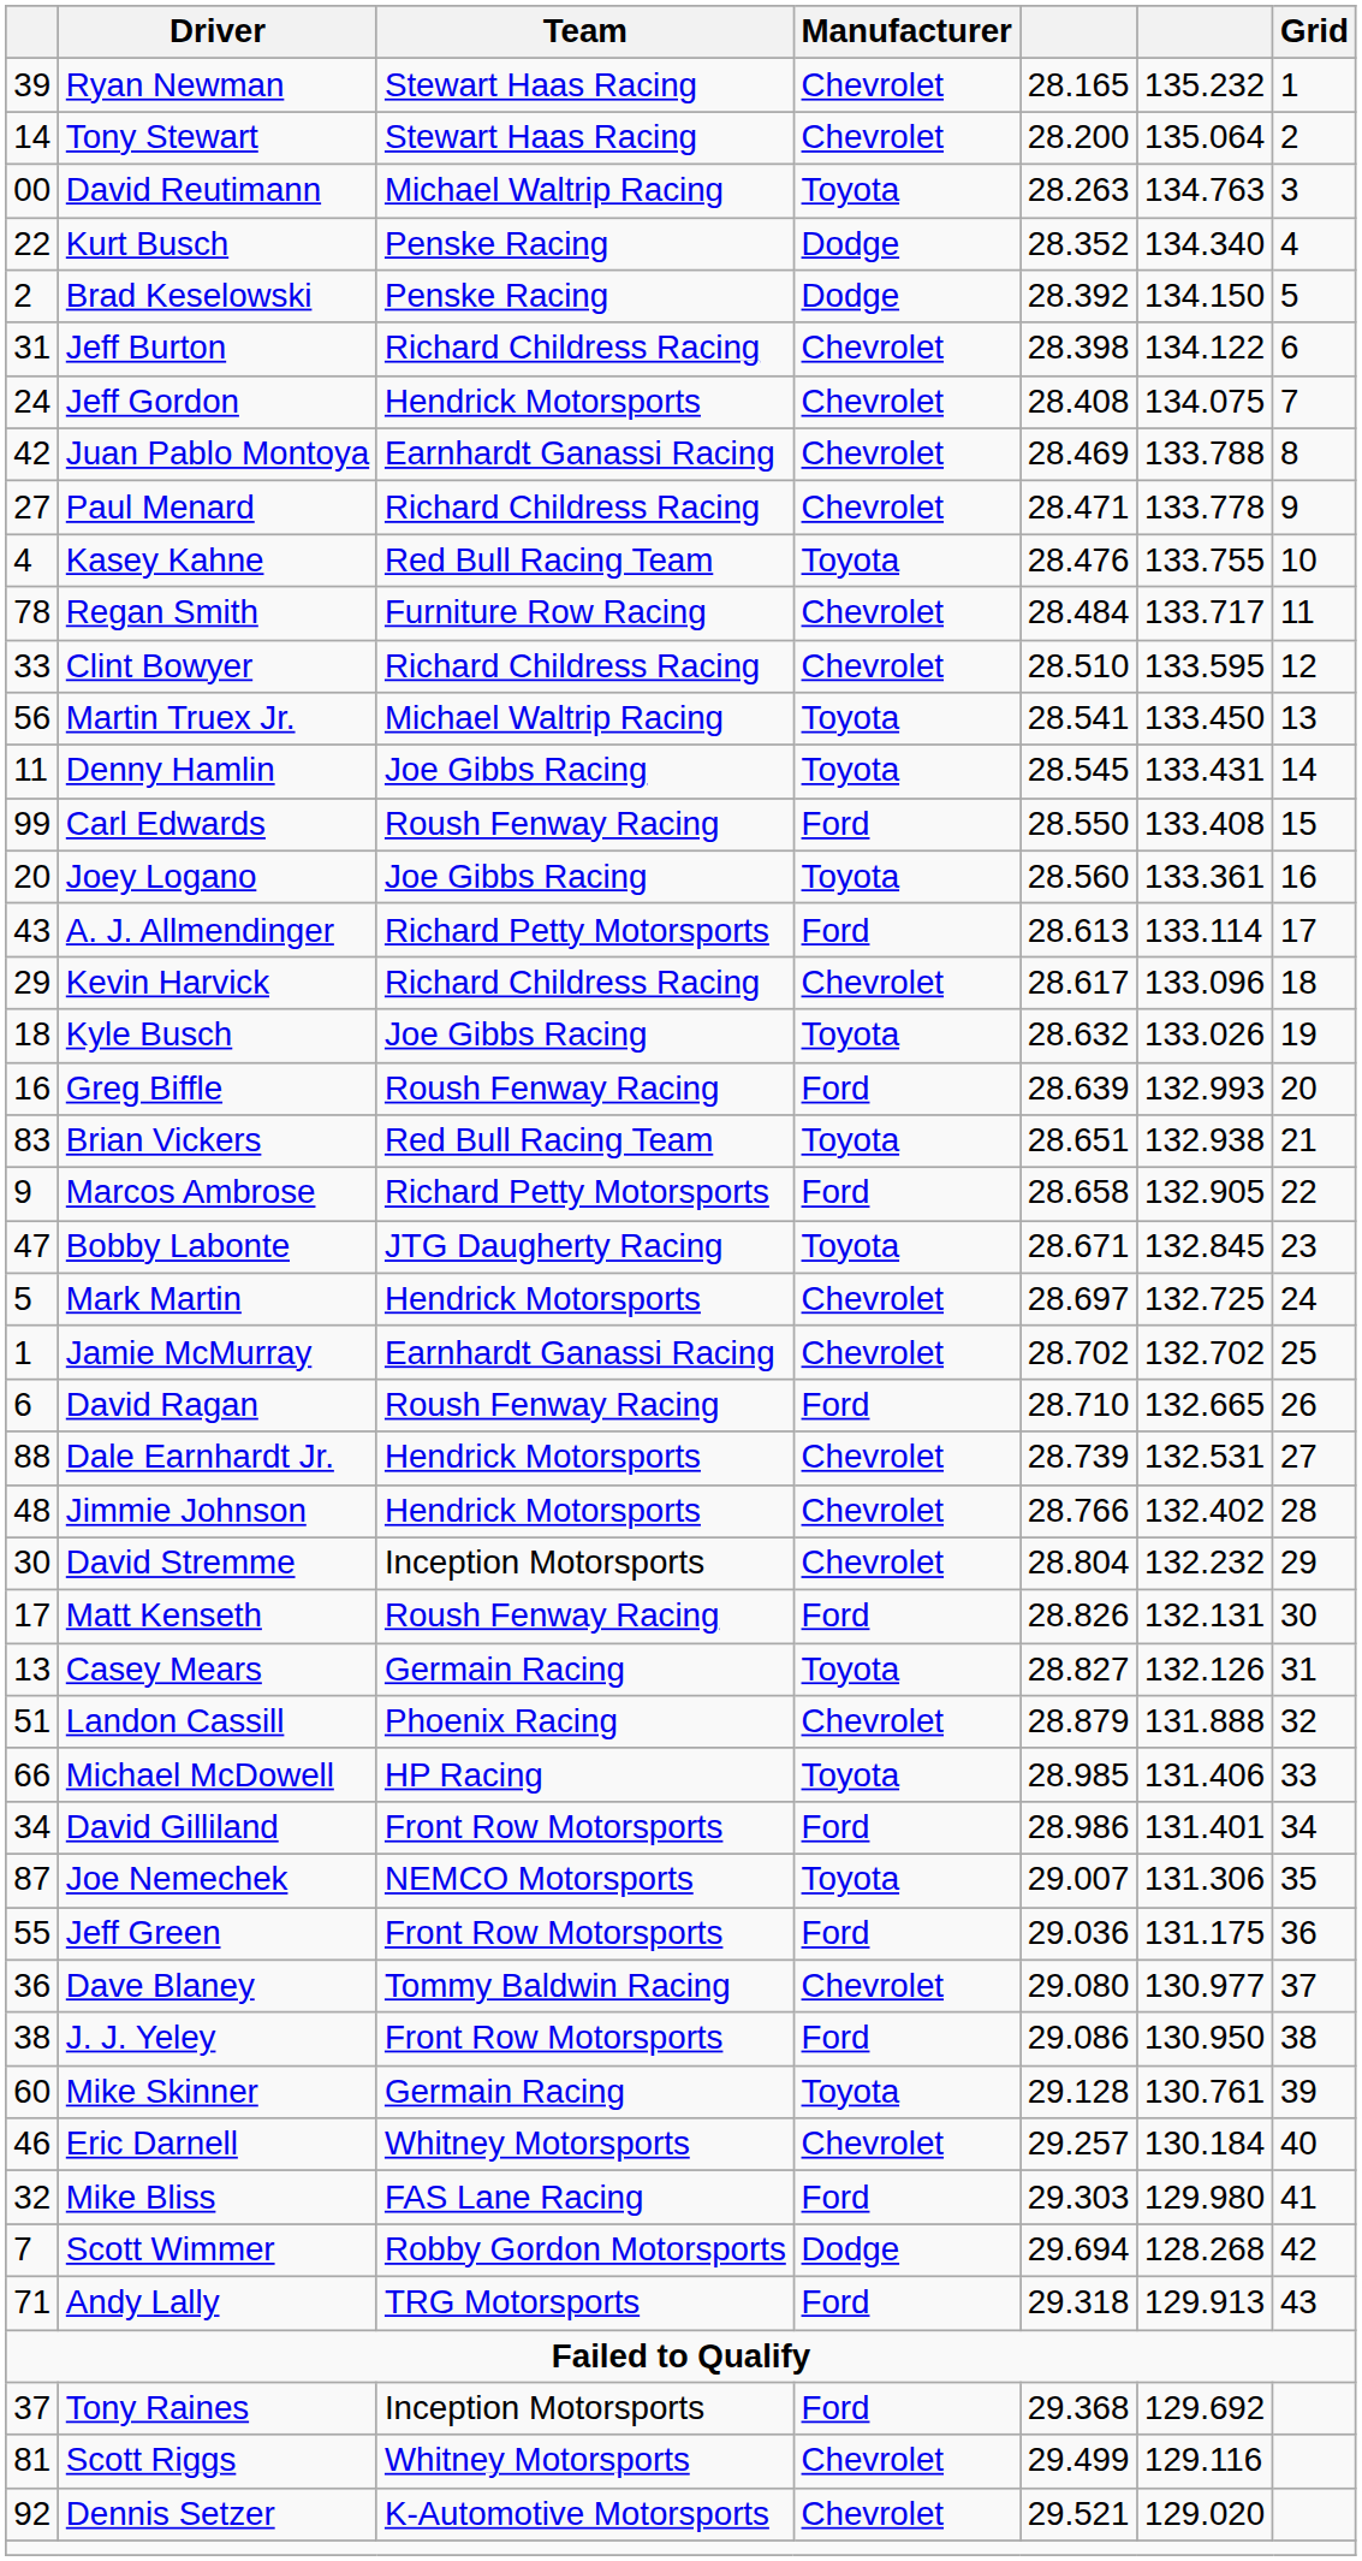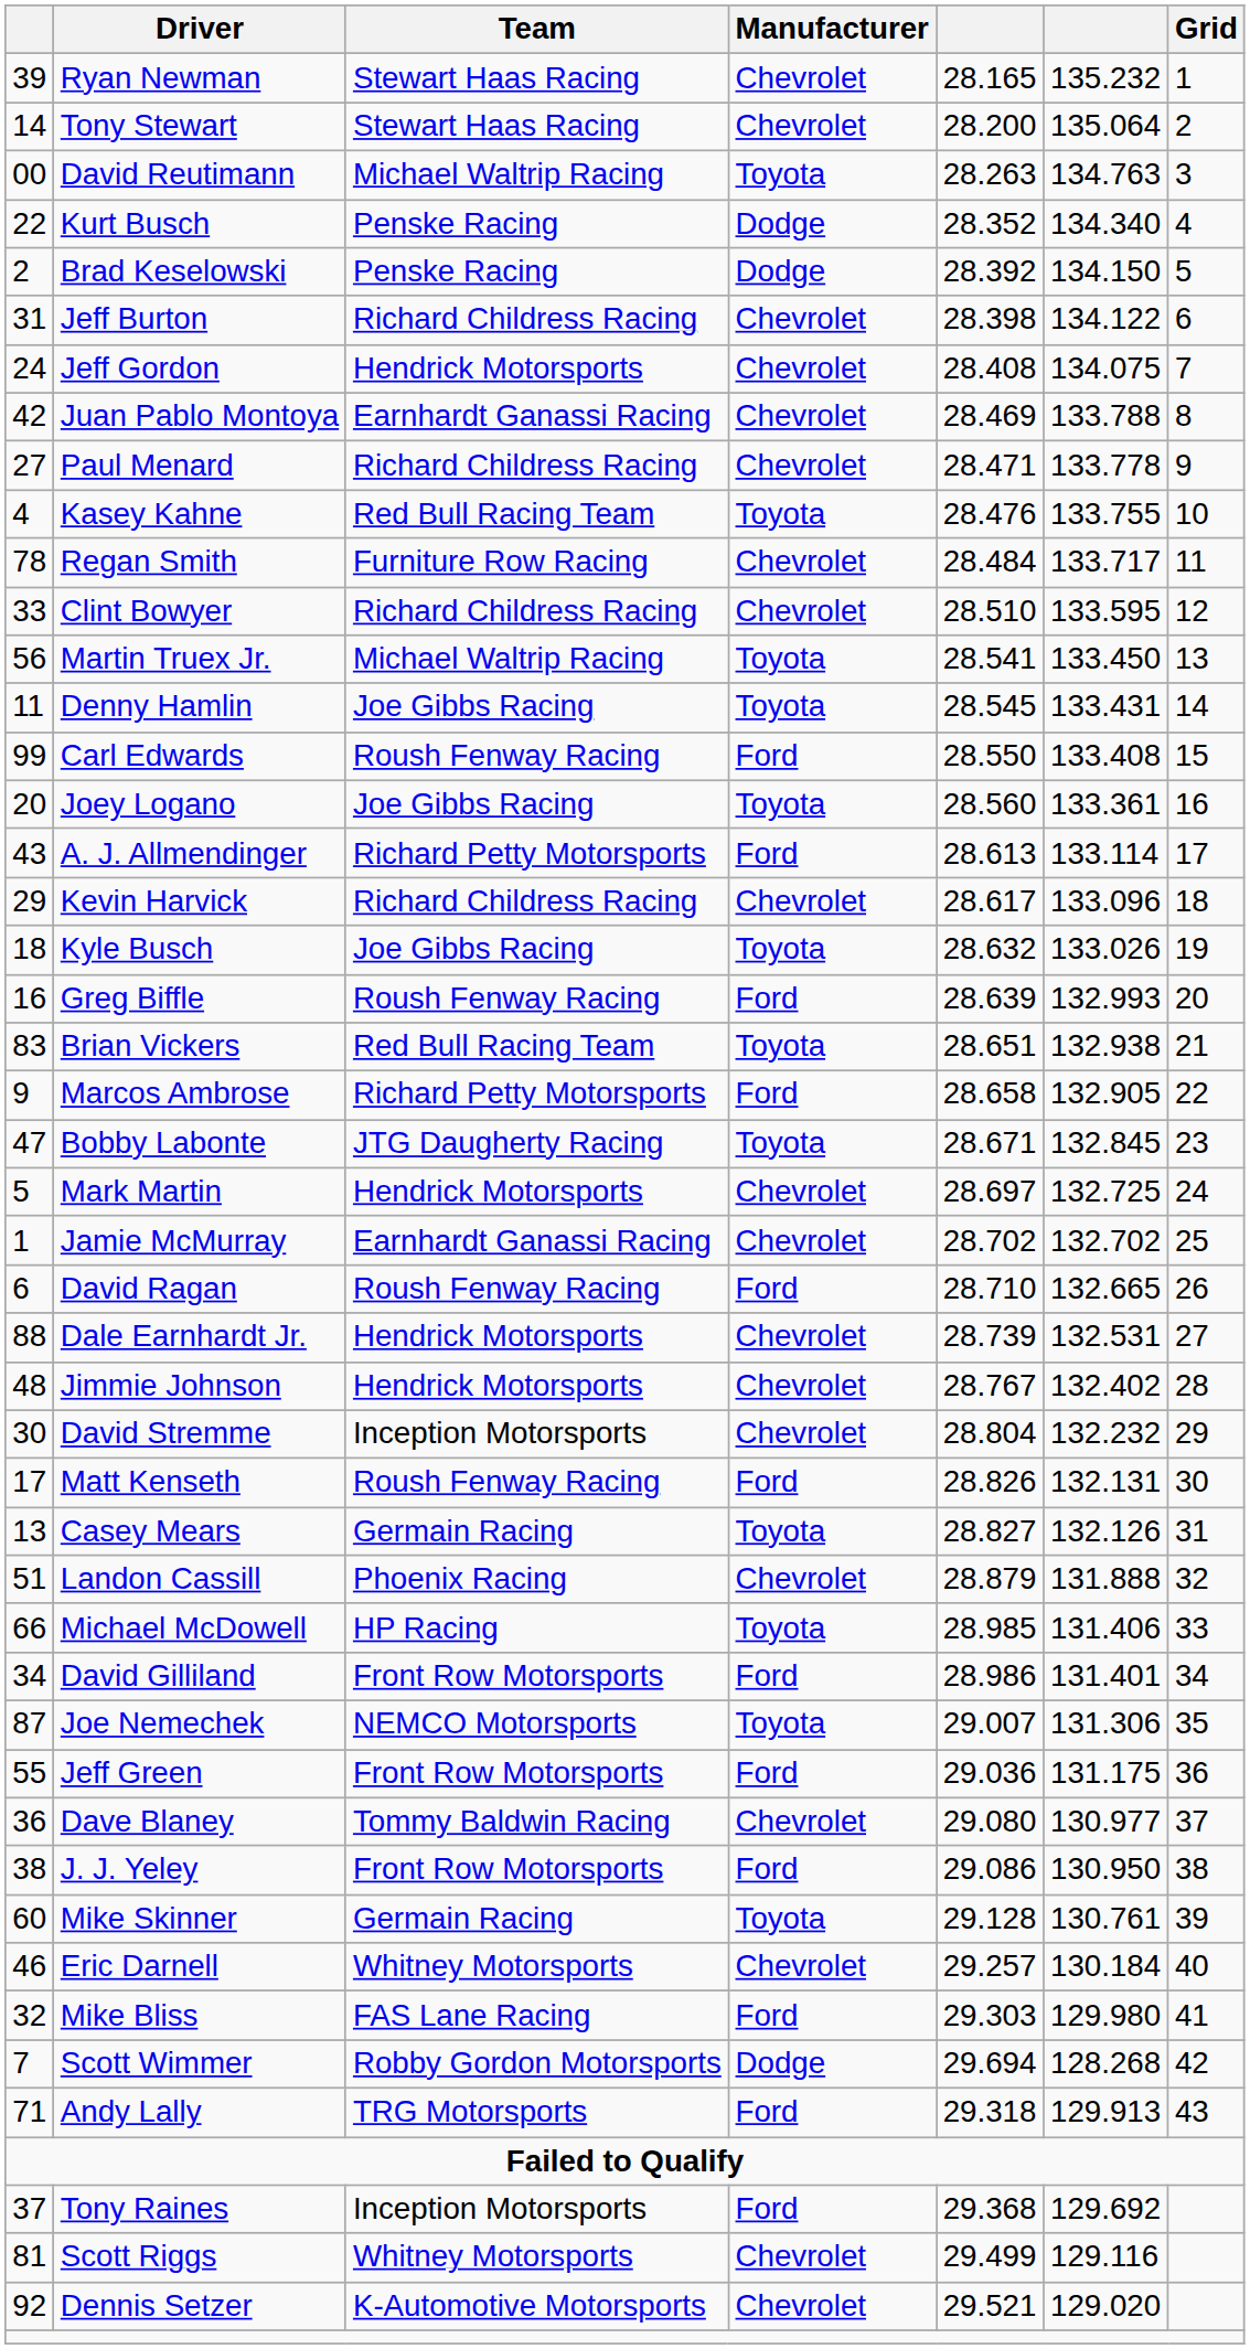 <table class="wikitable">
 <tr>
 <th></th>
 <th>Driver</th>
 <th>Team</th>
 <th>Manufacturer</th>
 <th></th>
 <th></th>
 <th>Grid</th>
 </tr>
 <tr>
 <td>39</td>
 <td><a href='#'>Ryan Newman</a></td>
 <td><a href='#'>Stewart Haas Racing</a></td>
 <td><a href='#'>Chevrolet</a></td>
 <td>28.165</td>
 <td>135.232</td>
 <td>1</td>
 </tr>
 <tr>
 <td>14</td>
 <td><a href='#'>Tony Stewart</a></td>
 <td><a href='#'>Stewart Haas Racing</a></td>
 <td><a href='#'>Chevrolet</a></td>
 <td>28.200</td>
 <td>135.064</td>
 <td>2</td>
 </tr>
 <tr>
 <td>00</td>
 <td><a href='#'>David Reutimann</a></td>
 <td><a href='#'>Michael Waltrip Racing</a></td>
 <td><a href='#'>Toyota</a></td>
 <td>28.263</td>
 <td>134.763</td>
 <td>3</td>
 </tr>
 <tr>
 <td>22</td>
 <td><a href='#'>Kurt Busch</a></td>
 <td><a href='#'>Penske Racing</a></td>
 <td><a href='#'>Dodge</a></td>
 <td>28.352</td>
 <td>134.340</td>
 <td>4</td>
 </tr>
 <tr>
 <td>2</td>
 <td><a href='#'>Brad Keselowski</a></td>
 <td><a href='#'>Penske Racing</a></td>
 <td><a href='#'>Dodge</a></td>
 <td>28.392</td>
 <td>134.150</td>
 <td>5</td>
 </tr>
 <tr>
 <td>31</td>
 <td><a href='#'>Jeff Burton</a></td>
 <td><a href='#'>Richard Childress Racing</a></td>
 <td><a href='#'>Chevrolet</a></td>
 <td>28.398</td>
 <td>134.122</td>
 <td>6</td>
 </tr>
 <tr>
 <td>24</td>
 <td><a href='#'>Jeff Gordon</a></td>
 <td><a href='#'>Hendrick Motorsports</a></td>
 <td><a href='#'>Chevrolet</a></td>
 <td>28.408</td>
 <td>134.075</td>
 <td>7</td>
 </tr>
 <tr>
 <td>42</td>
 <td><a href='#'>Juan Pablo Montoya</a></td>
 <td><a href='#'>Earnhardt Ganassi Racing</a></td>
 <td><a href='#'>Chevrolet</a></td>
 <td>28.469</td>
 <td>133.788</td>
 <td>8</td>
 </tr>
 <tr>
 <td>27</td>
 <td><a href='#'>Paul Menard</a></td>
 <td><a href='#'>Richard Childress Racing</a></td>
 <td><a href='#'>Chevrolet</a></td>
 <td>28.471</td>
 <td>133.778</td>
 <td>9</td>
 </tr>
 <tr>
 <td>4</td>
 <td><a href='#'>Kasey Kahne</a></td>
 <td><a href='#'>Red Bull Racing Team</a></td>
 <td><a href='#'>Toyota</a></td>
 <td>28.476</td>
 <td>133.755</td>
 <td>10</td>
 </tr>
 <tr>
 <td>78</td>
 <td><a href='#'>Regan Smith</a></td>
 <td><a href='#'>Furniture Row Racing</a></td>
 <td><a href='#'>Chevrolet</a></td>
 <td>28.484</td>
 <td>133.717</td>
 <td>11</td>
 </tr>
 <tr>
 <td>33</td>
 <td><a href='#'>Clint Bowyer</a></td>
 <td><a href='#'>Richard Childress Racing</a></td>
 <td><a href='#'>Chevrolet</a></td>
 <td>28.510</td>
 <td>133.595</td>
 <td>12</td>
 </tr>
 <tr>
 <td>56</td>
 <td><a href='#'>Martin Truex Jr.</a></td>
 <td><a href='#'>Michael Waltrip Racing</a></td>
 <td><a href='#'>Toyota</a></td>
 <td>28.541</td>
 <td>133.450</td>
 <td>13</td>
 </tr>
 <tr>
 <td>11</td>
 <td><a href='#'>Denny Hamlin</a></td>
 <td><a href='#'>Joe Gibbs Racing</a></td>
 <td><a href='#'>Toyota</a></td>
 <td>28.545</td>
 <td>133.431</td>
 <td>14</td>
 </tr>
 <tr>
 <td>99</td>
 <td><a href='#'>Carl Edwards</a></td>
 <td><a href='#'>Roush Fenway Racing</a></td>
 <td><a href='#'>Ford</a></td>
 <td>28.550</td>
 <td>133.408</td>
 <td>15</td>
 </tr>
 <tr>
 <td>20</td>
 <td><a href='#'>Joey Logano</a></td>
 <td><a href='#'>Joe Gibbs Racing</a></td>
 <td><a href='#'>Toyota</a></td>
 <td>28.560</td>
 <td>133.361</td>
 <td>16</td>
 </tr>
 <tr>
 <td>43</td>
 <td><a href='#'>A. J. Allmendinger</a></td>
 <td><a href='#'>Richard Petty Motorsports</a></td>
 <td><a href='#'>Ford</a></td>
 <td>28.613</td>
 <td>133.114</td>
 <td>17</td>
 </tr>
 <tr>
 <td>29</td>
 <td><a href='#'>Kevin Harvick</a></td>
 <td><a href='#'>Richard Childress Racing</a></td>
 <td><a href='#'>Chevrolet</a></td>
 <td>28.617</td>
 <td>133.096</td>
 <td>18</td>
 </tr>
 <tr>
 <td>18</td>
 <td><a href='#'>Kyle Busch</a></td>
 <td><a href='#'>Joe Gibbs Racing</a></td>
 <td><a href='#'>Toyota</a></td>
 <td>28.632</td>
 <td>133.026</td>
 <td>19</td>
 </tr>
 <tr>
 <td>16</td>
 <td><a href='#'>Greg Biffle</a></td>
 <td><a href='#'>Roush Fenway Racing</a></td>
 <td><a href='#'>Ford</a></td>
 <td>28.639</td>
 <td>132.993</td>
 <td>20</td>
 </tr>
 <tr>
 <td>83</td>
 <td><a href='#'>Brian Vickers</a></td>
 <td><a href='#'>Red Bull Racing Team</a></td>
 <td><a href='#'>Toyota</a></td>
 <td>28.651</td>
 <td>132.938</td>
 <td>21</td>
 </tr>
 <tr>
 <td>9</td>
 <td><a href='#'>Marcos Ambrose</a></td>
 <td><a href='#'>Richard Petty Motorsports</a></td>
 <td><a href='#'>Ford</a></td>
 <td>28.658</td>
 <td>132.905</td>
 <td>22</td>
 </tr>
 <tr>
 <td>47</td>
 <td><a href='#'>Bobby Labonte</a></td>
 <td><a href='#'>JTG Daugherty Racing</a></td>
 <td><a href='#'>Toyota</a></td>
 <td>28.671</td>
 <td>132.845</td>
 <td>23</td>
 </tr>
 <tr>
 <td>5</td>
 <td><a href='#'>Mark Martin</a></td>
 <td><a href='#'>Hendrick Motorsports</a></td>
 <td><a href='#'>Chevrolet</a></td>
 <td>28.697</td>
 <td>132.725</td>
 <td>24</td>
 </tr>
 <tr>
 <td>1</td>
 <td><a href='#'>Jamie McMurray</a></td>
 <td><a href='#'>Earnhardt Ganassi Racing</a></td>
 <td><a href='#'>Chevrolet</a></td>
 <td>28.702</td>
 <td>132.702</td>
 <td>25</td>
 </tr>
 <tr>
 <td>6</td>
 <td><a href='#'>David Ragan</a></td>
 <td><a href='#'>Roush Fenway Racing</a></td>
 <td><a href='#'>Ford</a></td>
 <td>28.710</td>
 <td>132.665</td>
 <td>26</td>
 </tr>
 <tr>
 <td>88</td>
 <td><a href='#'>Dale Earnhardt Jr.</a></td>
 <td><a href='#'>Hendrick Motorsports</a></td>
 <td><a href='#'>Chevrolet</a></td>
 <td>28.739</td>
 <td>132.531</td>
 <td>27</td>
 </tr>
 <tr>
 <td>48</td>
 <td><a href='#'>Jimmie Johnson</a></td>
 <td><a href='#'>Hendrick Motorsports</a></td>
 <td><a href='#'>Chevrolet</a></td>
-<td>28.766</td>
+<td>28.767</td>
 <td>132.402</td>
 <td>28</td>
 </tr>
 <tr>
 <td>30</td>
 <td><a href='#'>David Stremme</a></td>
 <td>Inception Motorsports</td>
 <td><a href='#'>Chevrolet</a></td>
 <td>28.804</td>
 <td>132.232</td>
 <td>29</td>
 </tr>
 <tr>
 <td>17</td>
 <td><a href='#'>Matt Kenseth</a></td>
 <td><a href='#'>Roush Fenway Racing</a></td>
 <td><a href='#'>Ford</a></td>
 <td>28.826</td>
 <td>132.131</td>
 <td>30</td>
 </tr>
 <tr>
 <td>13</td>
 <td><a href='#'>Casey Mears</a></td>
 <td><a href='#'>Germain Racing</a></td>
 <td><a href='#'>Toyota</a></td>
 <td>28.827</td>
 <td>132.126</td>
 <td>31</td>
 </tr>
 <tr>
 <td>51</td>
 <td><a href='#'>Landon Cassill</a></td>
 <td><a href='#'>Phoenix Racing</a></td>
 <td><a href='#'>Chevrolet</a></td>
 <td>28.879</td>
 <td>131.888</td>
 <td>32</td>
 </tr>
 <tr>
 <td>66</td>
 <td><a href='#'>Michael McDowell</a></td>
 <td><a href='#'>HP Racing</a></td>
 <td><a href='#'>Toyota</a></td>
 <td>28.985</td>
 <td>131.406</td>
 <td>33</td>
 </tr>
 <tr>
 <td>34</td>
 <td><a href='#'>David Gilliland</a></td>
 <td><a href='#'>Front Row Motorsports</a></td>
 <td><a href='#'>Ford</a></td>
 <td>28.986</td>
 <td>131.401</td>
 <td>34</td>
 </tr>
 <tr>
 <td>87</td>
 <td><a href='#'>Joe Nemechek</a></td>
 <td><a href='#'>NEMCO Motorsports</a></td>
 <td><a href='#'>Toyota</a></td>
 <td>29.007</td>
 <td>131.306</td>
 <td>35</td>
 </tr>
 <tr>
 <td>55</td>
 <td><a href='#'>Jeff Green</a></td>
 <td><a href='#'>Front Row Motorsports</a></td>
 <td><a href='#'>Ford</a></td>
 <td>29.036</td>
 <td>131.175</td>
 <td>36</td>
 </tr>
 <tr>
 <td>36</td>
 <td><a href='#'>Dave Blaney</a></td>
 <td><a href='#'>Tommy Baldwin Racing</a></td>
 <td><a href='#'>Chevrolet</a></td>
 <td>29.080</td>
 <td>130.977</td>
 <td>37</td>
 </tr>
 <tr>
 <td>38</td>
 <td><a href='#'>J. J. Yeley</a></td>
 <td><a href='#'>Front Row Motorsports</a></td>
 <td><a href='#'>Ford</a></td>
 <td>29.086</td>
 <td>130.950</td>
 <td>38</td>
 </tr>
 <tr>
 <td>60</td>
 <td><a href='#'>Mike Skinner</a></td>
 <td><a href='#'>Germain Racing</a></td>
 <td><a href='#'>Toyota</a></td>
 <td>29.128</td>
 <td>130.761</td>
 <td>39</td>
 </tr>
 <tr>
 <td>46</td>
 <td><a href='#'>Eric Darnell</a></td>
 <td><a href='#'>Whitney Motorsports</a></td>
 <td><a href='#'>Chevrolet</a></td>
 <td>29.257</td>
 <td>130.184</td>
 <td>40</td>
 </tr>
 <tr>
 <td>32</td>
 <td><a href='#'>Mike Bliss</a></td>
 <td><a href='#'>FAS Lane Racing</a></td>
 <td><a href='#'>Ford</a></td>
 <td>29.303</td>
 <td>129.980</td>
 <td>41</td>
 </tr>
 <tr>
 <td>7</td>
 <td><a href='#'>Scott Wimmer</a></td>
 <td><a href='#'>Robby Gordon Motorsports</a></td>
 <td><a href='#'>Dodge</a></td>
 <td>29.694</td>
 <td>128.268</td>
 <td>42</td>
 </tr>
 <tr>
 <td>71</td>
 <td><a href='#'>Andy Lally</a></td>
 <td><a href='#'>TRG Motorsports</a></td>
 <td><a href='#'>Ford</a></td>
 <td>29.318</td>
 <td>129.913</td>
 <td>43</td>
 </tr>
 <tr>
 <td colspan="7" style="text-align:center;"><strong>Failed to Qualify</strong></td>
 </tr>
 <tr>
 <td>37</td>
 <td><a href='#'>Tony Raines</a></td>
 <td>Inception Motorsports</td>
 <td><a href='#'>Ford</a></td>
 <td>29.368</td>
 <td>129.692</td>
 <td></td>
 </tr>
 <tr>
 <td>81</td>
 <td><a href='#'>Scott Riggs</a></td>
 <td><a href='#'>Whitney Motorsports</a></td>
 <td><a href='#'>Chevrolet</a></td>
 <td>29.499</td>
 <td>129.116</td>
 <td></td>
 </tr>
 <tr>
 <td>92</td>
 <td><a href='#'>Dennis Setzer</a></td>
 <td><a href='#'>K-Automotive Motorsports</a></td>
 <td><a href='#'>Chevrolet</a></td>
 <td>29.521</td>
 <td>129.020</td>
 <td></td>
 </tr>
 <tr>
 <td colspan="8"></td>
 </tr>
 </table>
